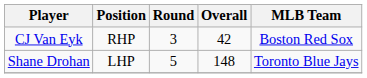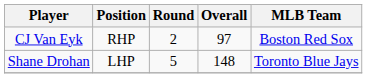 <table class="wikitable" style="text-align:center">
 <tr>
 <th>Player</th>
 <th>Position</th>
 <th>Round</th>
 <th>Overall</th>
 <th>MLB Team</th>
 </tr>
 <tr>
 <td><a href='#'>CJ Van Eyk</a></td>
 <td>RHP</td>
-<td>3</td>
-<td>42</td>
+<td>2</td>
+<td>97</td>
 <td><a href='#'>Boston Red Sox</a></td>
 </tr>
 <tr>
 <td><a href='#'>Shane Drohan</a></td>
 <td>LHP</td>
 <td>5</td>
 <td>148</td>
 <td><a href='#'>Toronto Blue Jays</a></td>
 </tr>
 <tr>
 </tr>
 </table>
